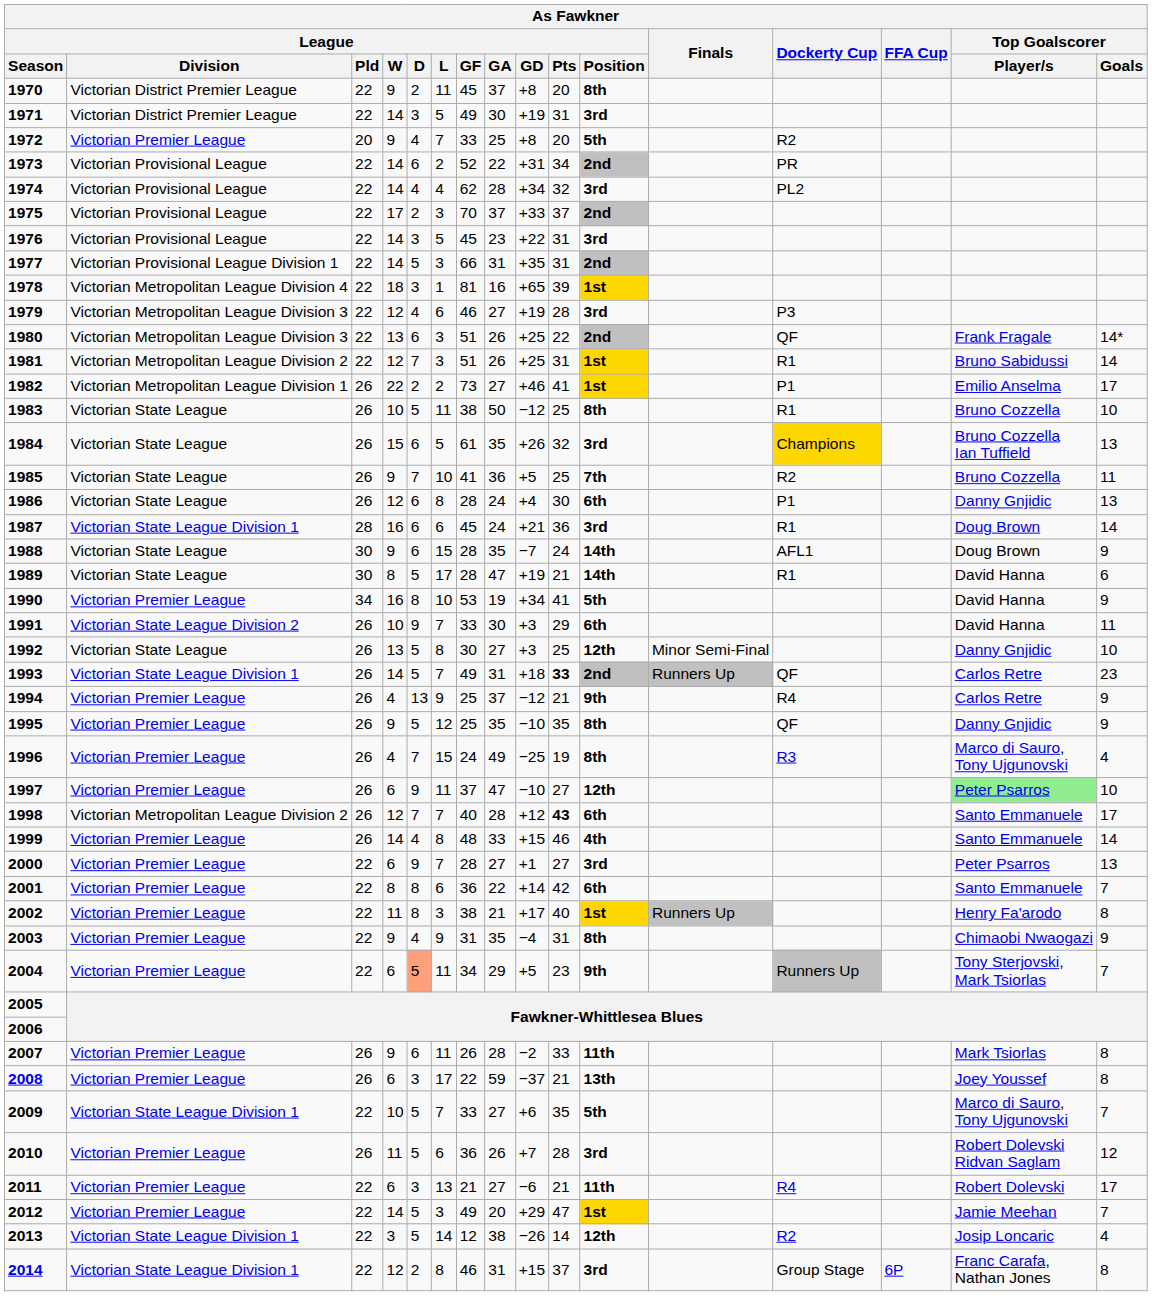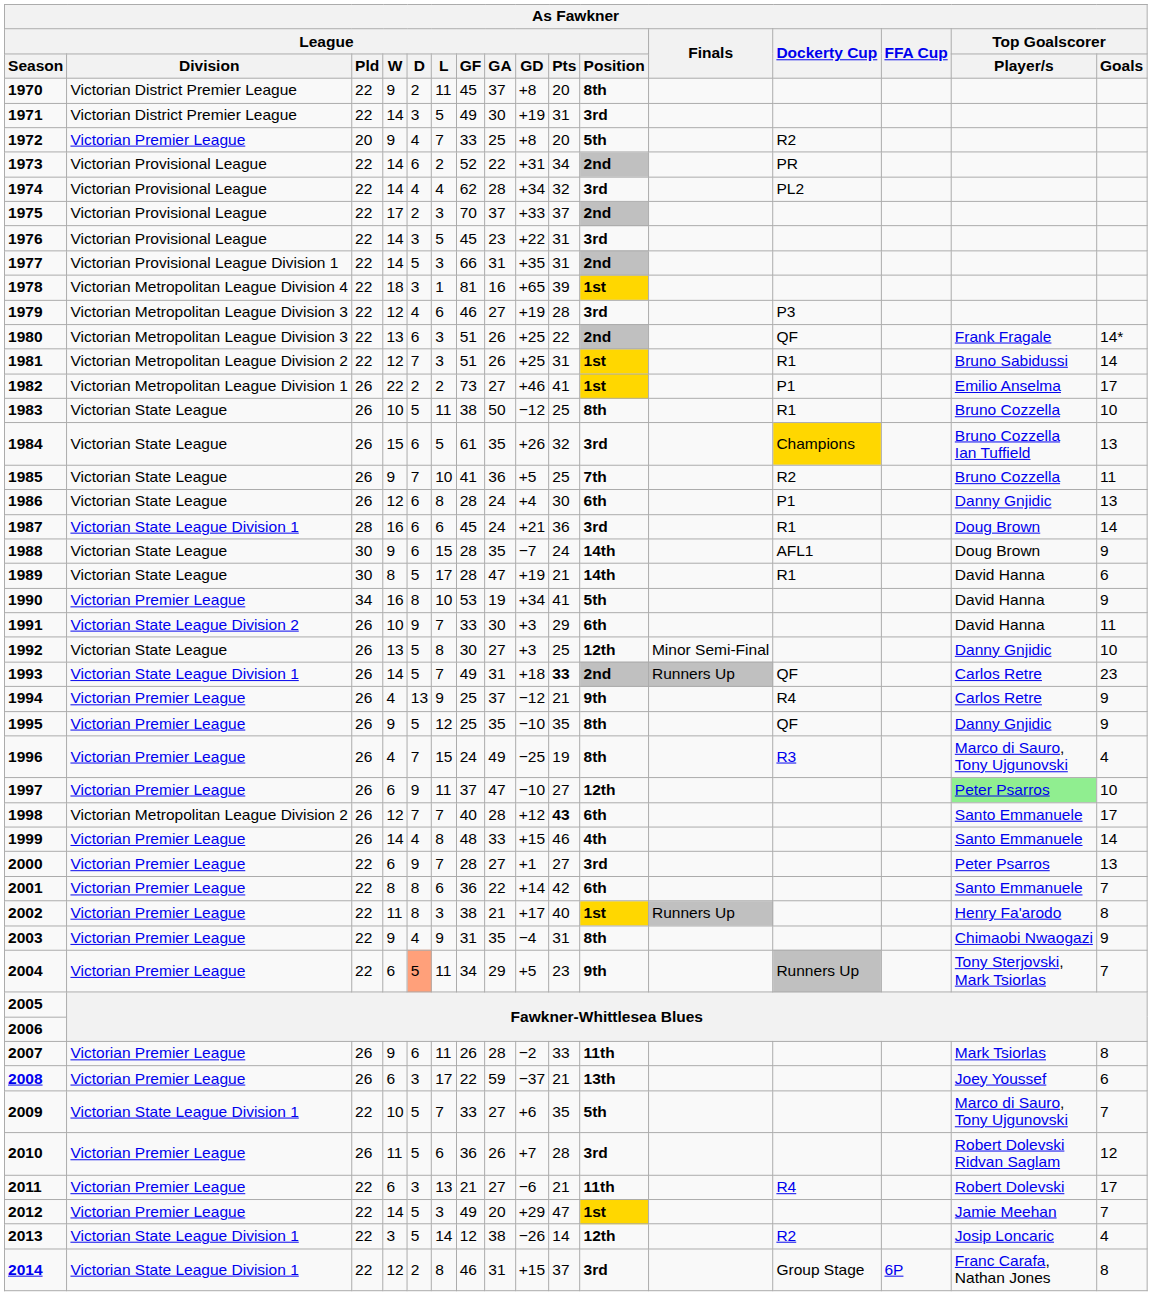 <table class="wikitable">
 <tr>
 <th colspan="16">As Fawkner</th>
 </tr>
 <tr>
 <th colspan="11">League</th>
 <th rowspan="2">Finals</th>
 <th rowspan="2"><a href='#'>Dockerty Cup</a></th>
 <th rowspan="2"><a href='#'>FFA Cup</a></th>
 <th colspan="2">Top Goalscorer</th>
 </tr>
 <tr>
 <th>Season</th>
 <th>Division</th>
 <th>Pld</th>
 <th>W</th>
 <th>D</th>
 <th>L</th>
 <th>GF</th>
 <th>GA</th>
 <th>GD</th>
 <th>Pts</th>
 <th>Position</th>
 <th>Player/s</th>
 <th>Goals</th>
 </tr>
 <tr>
 <td><strong>1970</strong></td>
 <td>Victorian District Premier League</td>
 <td>22</td>
 <td>9</td>
 <td>2</td>
 <td>11</td>
 <td>45</td>
 <td>37</td>
 <td>+8</td>
 <td>20</td>
 <td><strong>8th</strong></td>
 <td></td>
 <td></td>
 <td></td>
 <td></td>
 <td></td>
 </tr>
 <tr>
 <td><strong>1971</strong></td>
 <td>Victorian District Premier League</td>
 <td>22</td>
 <td>14</td>
 <td>3</td>
 <td>5</td>
 <td>49</td>
 <td>30</td>
 <td>+19</td>
 <td>31</td>
 <td><strong>3rd</strong></td>
 <td></td>
 <td></td>
 <td></td>
 <td></td>
 <td></td>
 </tr>
 <tr>
 <td><strong>1972</strong></td>
 <td><a href='#'>Victorian Premier League</a></td>
 <td>20</td>
 <td>9</td>
 <td>4</td>
 <td>7</td>
 <td>33</td>
 <td>25</td>
 <td>+8</td>
 <td>20</td>
 <td><strong>5th</strong></td>
 <td></td>
 <td>R2</td>
 <td></td>
 <td></td>
 <td></td>
 </tr>
 <tr>
 <td><strong>1973</strong></td>
 <td>Victorian Provisional League</td>
 <td>22</td>
 <td>14</td>
 <td>6</td>
 <td>2</td>
 <td>52</td>
 <td>22</td>
 <td>+31</td>
 <td>34</td>
 <td bgcolor=silver><strong>2nd</strong></td>
 <td></td>
 <td>PR</td>
 <td></td>
 <td></td>
 <td></td>
 </tr>
 <tr>
 <td><strong>1974</strong></td>
 <td>Victorian Provisional League</td>
 <td>22</td>
 <td>14</td>
 <td>4</td>
 <td>4</td>
 <td>62</td>
 <td>28</td>
 <td>+34</td>
 <td>32</td>
 <td><strong>3rd</strong></td>
 <td></td>
 <td>PL2</td>
 <td></td>
 <td></td>
 <td></td>
 </tr>
 <tr>
 <td><strong>1975</strong></td>
 <td>Victorian Provisional League</td>
 <td>22</td>
 <td>17</td>
 <td>2</td>
 <td>3</td>
 <td>70</td>
 <td>37</td>
 <td>+33</td>
 <td>37</td>
 <td bgcolor=silver><strong>2nd</strong></td>
 <td></td>
 <td></td>
 <td></td>
 <td></td>
 <td></td>
 </tr>
 <tr>
 <td><strong>1976</strong></td>
 <td>Victorian Provisional League</td>
 <td>22</td>
 <td>14</td>
 <td>3</td>
 <td>5</td>
 <td>45</td>
 <td>23</td>
 <td>+22</td>
 <td>31</td>
 <td><strong>3rd</strong></td>
 <td></td>
 <td></td>
 <td></td>
 <td></td>
 <td></td>
 </tr>
 <tr>
 <td><strong>1977</strong></td>
 <td>Victorian Provisional League Division 1</td>
 <td>22</td>
 <td>14</td>
 <td>5</td>
 <td>3</td>
 <td>66</td>
 <td>31</td>
 <td>+35</td>
 <td>31</td>
 <td bgcolor=silver><strong>2nd</strong></td>
 <td></td>
 <td></td>
 <td></td>
 <td></td>
 <td></td>
 </tr>
 <tr>
 <td><strong>1978</strong></td>
 <td>Victorian Metropolitan League Division 4</td>
 <td>22</td>
 <td>18</td>
 <td>3</td>
 <td>1</td>
 <td>81</td>
 <td>16</td>
 <td>+65</td>
 <td>39</td>
 <td bgcolor=gold><strong>1st</strong></td>
 <td></td>
 <td></td>
 <td></td>
 <td></td>
 <td></td>
 </tr>
 <tr>
 <td><strong>1979</strong></td>
 <td>Victorian Metropolitan League Division 3</td>
 <td>22</td>
 <td>12</td>
 <td>4</td>
 <td>6</td>
 <td>46</td>
 <td>27</td>
 <td>+19</td>
 <td>28</td>
 <td><strong>3rd</strong></td>
 <td></td>
 <td>P3</td>
 <td></td>
 <td></td>
 <td></td>
 </tr>
 <tr>
 <td><strong>1980</strong></td>
 <td>Victorian Metropolitan League Division 3</td>
 <td>22</td>
 <td>13</td>
 <td>6</td>
 <td>3</td>
 <td>51</td>
 <td>26</td>
 <td>+25</td>
 <td>22</td>
 <td bgcolor=silver><strong>2nd</strong></td>
 <td></td>
 <td>QF</td>
 <td></td>
 <td><a href='#'>Frank Fragale</a></td>
 <td>14*</td>
 </tr>
 <tr>
 <td><strong>1981</strong></td>
 <td>Victorian Metropolitan League Division 2</td>
 <td>22</td>
 <td>12</td>
 <td>7</td>
 <td>3</td>
 <td>51</td>
 <td>26</td>
 <td>+25</td>
 <td>31</td>
 <td bgcolor=gold><strong>1st</strong></td>
 <td></td>
 <td>R1</td>
 <td></td>
 <td><a href='#'>Bruno Sabidussi</a></td>
 <td>14</td>
 </tr>
 <tr>
 <td><strong>1982</strong></td>
 <td>Victorian Metropolitan League Division 1</td>
 <td>26</td>
 <td>22</td>
 <td>2</td>
 <td>2</td>
 <td>73</td>
 <td>27</td>
 <td>+46</td>
 <td>41</td>
 <td bgcolor=gold><strong>1st</strong></td>
 <td></td>
 <td>P1</td>
 <td></td>
 <td><a href='#'>Emilio Anselma</a></td>
 <td>17</td>
 </tr>
 <tr>
 <td><strong>1983</strong></td>
 <td>Victorian State League</td>
 <td>26</td>
 <td>10</td>
 <td>5</td>
 <td>11</td>
 <td>38</td>
 <td>50</td>
 <td>−12</td>
 <td>25</td>
 <td><strong>8th</strong></td>
 <td></td>
 <td>R1</td>
 <td></td>
 <td><a href='#'>Bruno Cozzella</a></td>
 <td>10</td>
 </tr>
 <tr>
 <td><strong>1984</strong></td>
 <td>Victorian State League</td>
 <td>26</td>
 <td>15</td>
 <td>6</td>
 <td>5</td>
 <td>61</td>
 <td>35</td>
 <td>+26</td>
 <td>32</td>
 <td><strong>3rd</strong></td>
 <td></td>
 <td bgcolor=gold>Champions</td>
 <td></td>
 <td><a href='#'>Bruno Cozzella</a><br><a href='#'>Ian Tuffield</a></td>
 <td>13</td>
 </tr>
 <tr>
 <td><strong>1985</strong></td>
 <td>Victorian State League</td>
 <td>26</td>
 <td>9</td>
 <td>7</td>
 <td>10</td>
 <td>41</td>
 <td>36</td>
 <td>+5</td>
 <td>25</td>
 <td><strong>7th</strong></td>
 <td></td>
 <td>R2</td>
 <td></td>
 <td><a href='#'>Bruno Cozzella</a></td>
 <td>11</td>
 </tr>
 <tr>
 <td><strong>1986</strong></td>
 <td>Victorian State League</td>
 <td>26</td>
 <td>12</td>
 <td>6</td>
 <td>8</td>
 <td>28</td>
 <td>24</td>
 <td>+4</td>
 <td>30</td>
 <td><strong>6th</strong></td>
 <td></td>
 <td>P1</td>
 <td></td>
 <td><a href='#'>Danny Gnjidic</a></td>
 <td>13</td>
 </tr>
 <tr>
 <td><strong>1987</strong></td>
 <td><a href='#'>Victorian State League Division 1</a></td>
 <td>28</td>
 <td>16</td>
 <td>6</td>
 <td>6</td>
 <td>45</td>
 <td>24</td>
 <td>+21</td>
 <td>36</td>
 <td><strong>3rd</strong></td>
 <td></td>
 <td>R1</td>
 <td></td>
 <td><a href='#'>Doug Brown</a></td>
 <td>14</td>
 </tr>
 <tr>
 <td><strong>1988</strong></td>
 <td>Victorian State League</td>
 <td>30</td>
 <td>9</td>
 <td>6</td>
 <td>15</td>
 <td>28</td>
 <td>35</td>
 <td>−7</td>
 <td>24</td>
 <td><strong>14th</strong></td>
 <td></td>
 <td>AFL1</td>
 <td></td>
 <td>Doug Brown</td>
 <td>9</td>
 </tr>
 <tr>
 <td><strong>1989</strong></td>
 <td>Victorian State League</td>
 <td>30</td>
 <td>8</td>
 <td>5</td>
 <td>17</td>
 <td>28</td>
 <td>47</td>
 <td>+19</td>
 <td>21</td>
 <td><strong>14th</strong></td>
 <td></td>
 <td>R1</td>
 <td></td>
 <td>David Hanna</td>
 <td>6</td>
 </tr>
 <tr>
 <td><strong>1990</strong></td>
 <td><a href='#'>Victorian Premier League</a></td>
 <td>34</td>
 <td>16</td>
 <td>8</td>
 <td>10</td>
 <td>53</td>
 <td>19</td>
 <td>+34</td>
 <td>41</td>
 <td><strong>5th</strong></td>
 <td></td>
 <td></td>
 <td></td>
 <td>David Hanna</td>
 <td>9</td>
 </tr>
 <tr>
 <td><strong>1991</strong></td>
 <td><a href='#'>Victorian State League Division 2</a></td>
 <td>26</td>
 <td>10</td>
 <td>9</td>
 <td>7</td>
 <td>33</td>
 <td>30</td>
 <td>+3</td>
 <td>29</td>
 <td><strong>6th</strong></td>
 <td></td>
 <td></td>
 <td></td>
 <td>David Hanna</td>
 <td>11</td>
 </tr>
 <tr>
 <td><strong>1992</strong></td>
 <td>Victorian State League</td>
 <td>26</td>
 <td>13</td>
 <td>5</td>
 <td>8</td>
 <td>30</td>
 <td>27</td>
 <td>+3</td>
 <td>25</td>
 <td><strong>12th</strong></td>
 <td>Minor Semi-Final</td>
 <td></td>
 <td></td>
 <td><a href='#'>Danny Gnjidic</a></td>
 <td>10</td>
 </tr>
 <tr>
 <td><strong>1993</strong></td>
 <td><a href='#'>Victorian State League Division 1</a></td>
 <td>26</td>
 <td>14</td>
 <td>5</td>
 <td>7</td>
 <td>49</td>
 <td>31</td>
 <td>+18</td>
 <td><strong>33</strong></td>
 <td bgcolor=silver><strong>2nd</strong></td>
 <td bgcolor=silver>Runners Up</td>
 <td>QF</td>
 <td></td>
 <td><a href='#'>Carlos Retre</a></td>
 <td>23</td>
 </tr>
 <tr>
 <td><strong>1994</strong></td>
 <td><a href='#'>Victorian Premier League</a></td>
 <td>26</td>
 <td>4</td>
 <td>13</td>
 <td>9</td>
 <td>25</td>
 <td>37</td>
 <td>−12</td>
 <td>21</td>
 <td><strong>9th</strong></td>
 <td></td>
 <td>R4</td>
 <td></td>
 <td><a href='#'>Carlos Retre</a></td>
 <td>9</td>
 </tr>
 <tr>
 <td><strong>1995</strong></td>
 <td><a href='#'>Victorian Premier League</a></td>
 <td>26</td>
 <td>9</td>
 <td>5</td>
 <td>12</td>
 <td>25</td>
 <td>35</td>
 <td>−10</td>
 <td>35</td>
 <td><strong>8th</strong></td>
 <td></td>
 <td>QF</td>
 <td></td>
 <td><a href='#'>Danny Gnjidic</a></td>
 <td>9</td>
 </tr>
 <tr>
 <td><strong>1996</strong></td>
 <td><a href='#'>Victorian Premier League</a></td>
 <td>26</td>
 <td>4</td>
 <td>7</td>
 <td>15</td>
 <td>24</td>
 <td>49</td>
 <td>−25</td>
 <td>19</td>
 <td><strong>8th</strong></td>
 <td></td>
 <td><a href='#'>R3</a></td>
 <td></td>
 <td><a href='#'>Marco di Sauro</a>,<br><a href='#'>Tony Ujgunovski</a></td>
 <td>4</td>
 </tr>
 <tr>
 <td><strong>1997</strong></td>
 <td><a href='#'>Victorian Premier League</a></td>
 <td>26</td>
 <td>6</td>
 <td>9</td>
 <td>11</td>
 <td>37</td>
 <td>47</td>
 <td>−10</td>
 <td>27</td>
 <td><strong>12th</strong></td>
 <td></td>
 <td></td>
 <td></td>
 <td style="background: lightgreen;"><a href='#'>Peter Psarros</a></td>
 <td>10</td>
 </tr>
 <tr>
 <td><strong>1998</strong></td>
 <td>Victorian Metropolitan League Division 2</td>
 <td>26</td>
 <td>12</td>
 <td>7</td>
 <td>7</td>
 <td>40</td>
 <td>28</td>
 <td>+12</td>
 <td><strong>43</strong></td>
 <td><strong>6th</strong></td>
 <td></td>
 <td></td>
 <td></td>
 <td><a href='#'>Santo Emmanuele</a></td>
 <td>17</td>
 </tr>
 <tr>
 <td><strong>1999</strong></td>
 <td><a href='#'>Victorian Premier League</a></td>
 <td>26</td>
 <td>14</td>
 <td>4</td>
 <td>8</td>
 <td>48</td>
 <td>33</td>
 <td>+15</td>
 <td>46</td>
 <td><strong>4th</strong></td>
 <td></td>
 <td></td>
 <td></td>
 <td><a href='#'>Santo Emmanuele</a></td>
 <td>14</td>
 </tr>
 <tr>
 <td><strong>2000</strong></td>
 <td><a href='#'>Victorian Premier League</a></td>
 <td>22</td>
 <td>6</td>
 <td>9</td>
 <td>7</td>
 <td>28</td>
 <td>27</td>
 <td>+1</td>
 <td>27</td>
 <td><strong>3rd</strong></td>
 <td></td>
 <td></td>
 <td></td>
 <td><a href='#'>Peter Psarros</a></td>
 <td>13</td>
 </tr>
 <tr>
 <td><strong>2001</strong></td>
 <td><a href='#'>Victorian Premier League</a></td>
 <td>22</td>
 <td>8</td>
 <td>8</td>
 <td>6</td>
 <td>36</td>
 <td>22</td>
 <td>+14</td>
 <td>42</td>
 <td><strong>6th</strong></td>
 <td></td>
 <td></td>
 <td></td>
 <td><a href='#'>Santo Emmanuele</a></td>
 <td>7</td>
 </tr>
 <tr>
 <td><strong>2002</strong></td>
 <td><a href='#'>Victorian Premier League</a></td>
 <td>22</td>
 <td>11</td>
 <td>8</td>
 <td>3</td>
 <td>38</td>
 <td>21</td>
 <td>+17</td>
 <td>40</td>
 <td bgcolor=gold><strong>1st</strong></td>
 <td bgcolor=silver>Runners Up</td>
 <td></td>
 <td></td>
 <td><a href='#'>Henry Fa'arodo</a></td>
 <td>8</td>
 </tr>
 <tr>
 <td><strong>2003</strong></td>
 <td><a href='#'>Victorian Premier League</a></td>
 <td>22</td>
 <td>9</td>
 <td>4</td>
 <td>9</td>
 <td>31</td>
 <td>35</td>
 <td>−4</td>
 <td>31</td>
 <td><strong>8th</strong></td>
 <td></td>
 <td></td>
 <td></td>
 <td><a href='#'>Chimaobi Nwaogazi</a></td>
 <td>9</td>
 </tr>
 <tr>
 <td><strong>2004</strong></td>
 <td><a href='#'>Victorian Premier League</a></td>
 <td>22</td>
 <td>6</td>
 <td style="background: lightsalmon;">5</td>
 <td>11</td>
 <td>34</td>
 <td>29</td>
 <td>+5</td>
 <td>23</td>
 <td><strong>9th</strong></td>
 <td></td>
 <td bgcolor=silver>Runners Up</td>
 <td></td>
 <td><a href='#'>Tony Sterjovski</a>,<br><a href='#'>Mark Tsiorlas</a></td>
 <td>7</td>
 </tr>
 <tr>
 <td><strong>2005</strong></td>
 <th colspan="15" rowspan="2">Fawkner-Whittlesea Blues</th>
 </tr>
 <tr>
 <td><strong>2006</strong></td>
 </tr>
 <tr>
 <td><strong>2007</strong></td>
 <td><a href='#'>Victorian Premier League</a></td>
 <td>26</td>
 <td>9</td>
 <td>6</td>
 <td>11</td>
 <td>26</td>
 <td>28</td>
 <td>−2</td>
 <td>33</td>
 <td><strong>11th</strong></td>
 <td></td>
 <td></td>
 <td></td>
 <td><a href='#'>Mark Tsiorlas</a></td>
 <td>8</td>
 </tr>
 <tr>
 <td><a href='#'><strong>2008</strong></a></td>
 <td><a href='#'>Victorian Premier League</a></td>
 <td>26</td>
 <td>6</td>
 <td>3</td>
 <td>17</td>
 <td>22</td>
 <td>59</td>
 <td>−37</td>
 <td>21</td>
 <td><strong>13th</strong></td>
 <td></td>
 <td></td>
 <td></td>
 <td><a href='#'>Joey Youssef</a></td>
-<td>8</td>
+<td>6</td>
 </tr>
 <tr>
 <td><strong>2009</strong></td>
 <td><a href='#'>Victorian State League Division 1</a></td>
 <td>22</td>
 <td>10</td>
 <td>5</td>
 <td>7</td>
 <td>33</td>
 <td>27</td>
 <td>+6</td>
 <td>35</td>
 <td><strong>5th</strong></td>
 <td></td>
 <td></td>
 <td></td>
 <td><a href='#'>Marco di Sauro</a>,<br><a href='#'>Tony Ujgunovski</a></td>
 <td>7</td>
 </tr>
 <tr>
 <td><strong>2010</strong></td>
 <td><a href='#'>Victorian Premier League</a></td>
 <td>26</td>
 <td>11</td>
 <td>5</td>
 <td>6</td>
 <td>36</td>
 <td>26</td>
 <td>+7</td>
 <td>28</td>
 <td><strong>3rd</strong></td>
 <td></td>
 <td></td>
 <td></td>
 <td><a href='#'>Robert Dolevski</a><br><a href='#'>Ridvan Saglam</a></td>
 <td>12</td>
 </tr>
 <tr>
 <td><strong>2011</strong></td>
 <td><a href='#'>Victorian Premier League</a></td>
 <td>22</td>
 <td>6</td>
 <td>3</td>
 <td>13</td>
 <td>21</td>
 <td>27</td>
 <td>−6</td>
 <td>21</td>
 <td><strong>11th</strong></td>
 <td></td>
 <td><a href='#'>R4</a></td>
 <td></td>
 <td><a href='#'>Robert Dolevski</a></td>
 <td>17</td>
 </tr>
 <tr>
 <td><strong>2012</strong></td>
 <td><a href='#'>Victorian Premier League</a></td>
 <td>22</td>
 <td>14</td>
 <td>5</td>
 <td>3</td>
 <td>49</td>
 <td>20</td>
 <td>+29</td>
 <td>47</td>
 <td bgcolor=gold><strong>1st</strong></td>
 <td></td>
 <td></td>
 <td></td>
 <td><a href='#'>Jamie Meehan</a></td>
 <td>7</td>
 </tr>
 <tr>
 <td><strong>2013</strong></td>
 <td><a href='#'>Victorian State League Division 1</a></td>
 <td>22</td>
 <td>3</td>
 <td>5</td>
 <td>14</td>
 <td>12</td>
 <td>38</td>
 <td>−26</td>
 <td>14</td>
 <td><strong>12th</strong></td>
 <td></td>
 <td><a href='#'>R2</a></td>
 <td></td>
 <td><a href='#'>Josip Loncaric</a></td>
 <td>4</td>
 </tr>
 <tr>
 <td><a href='#'><strong>2014</strong></a></td>
 <td><a href='#'>Victorian State League Division 1</a></td>
 <td>22</td>
 <td>12</td>
 <td>2</td>
 <td>8</td>
 <td>46</td>
 <td>31</td>
 <td>+15</td>
 <td>37</td>
 <td><strong>3rd</strong></td>
 <td></td>
 <td>Group Stage</td>
 <td><a href='#'>6P</a></td>
 <td><a href='#'>Franc Carafa</a>,<br>Nathan Jones</td>
 <td>8</td>
 </tr>
 </table>
